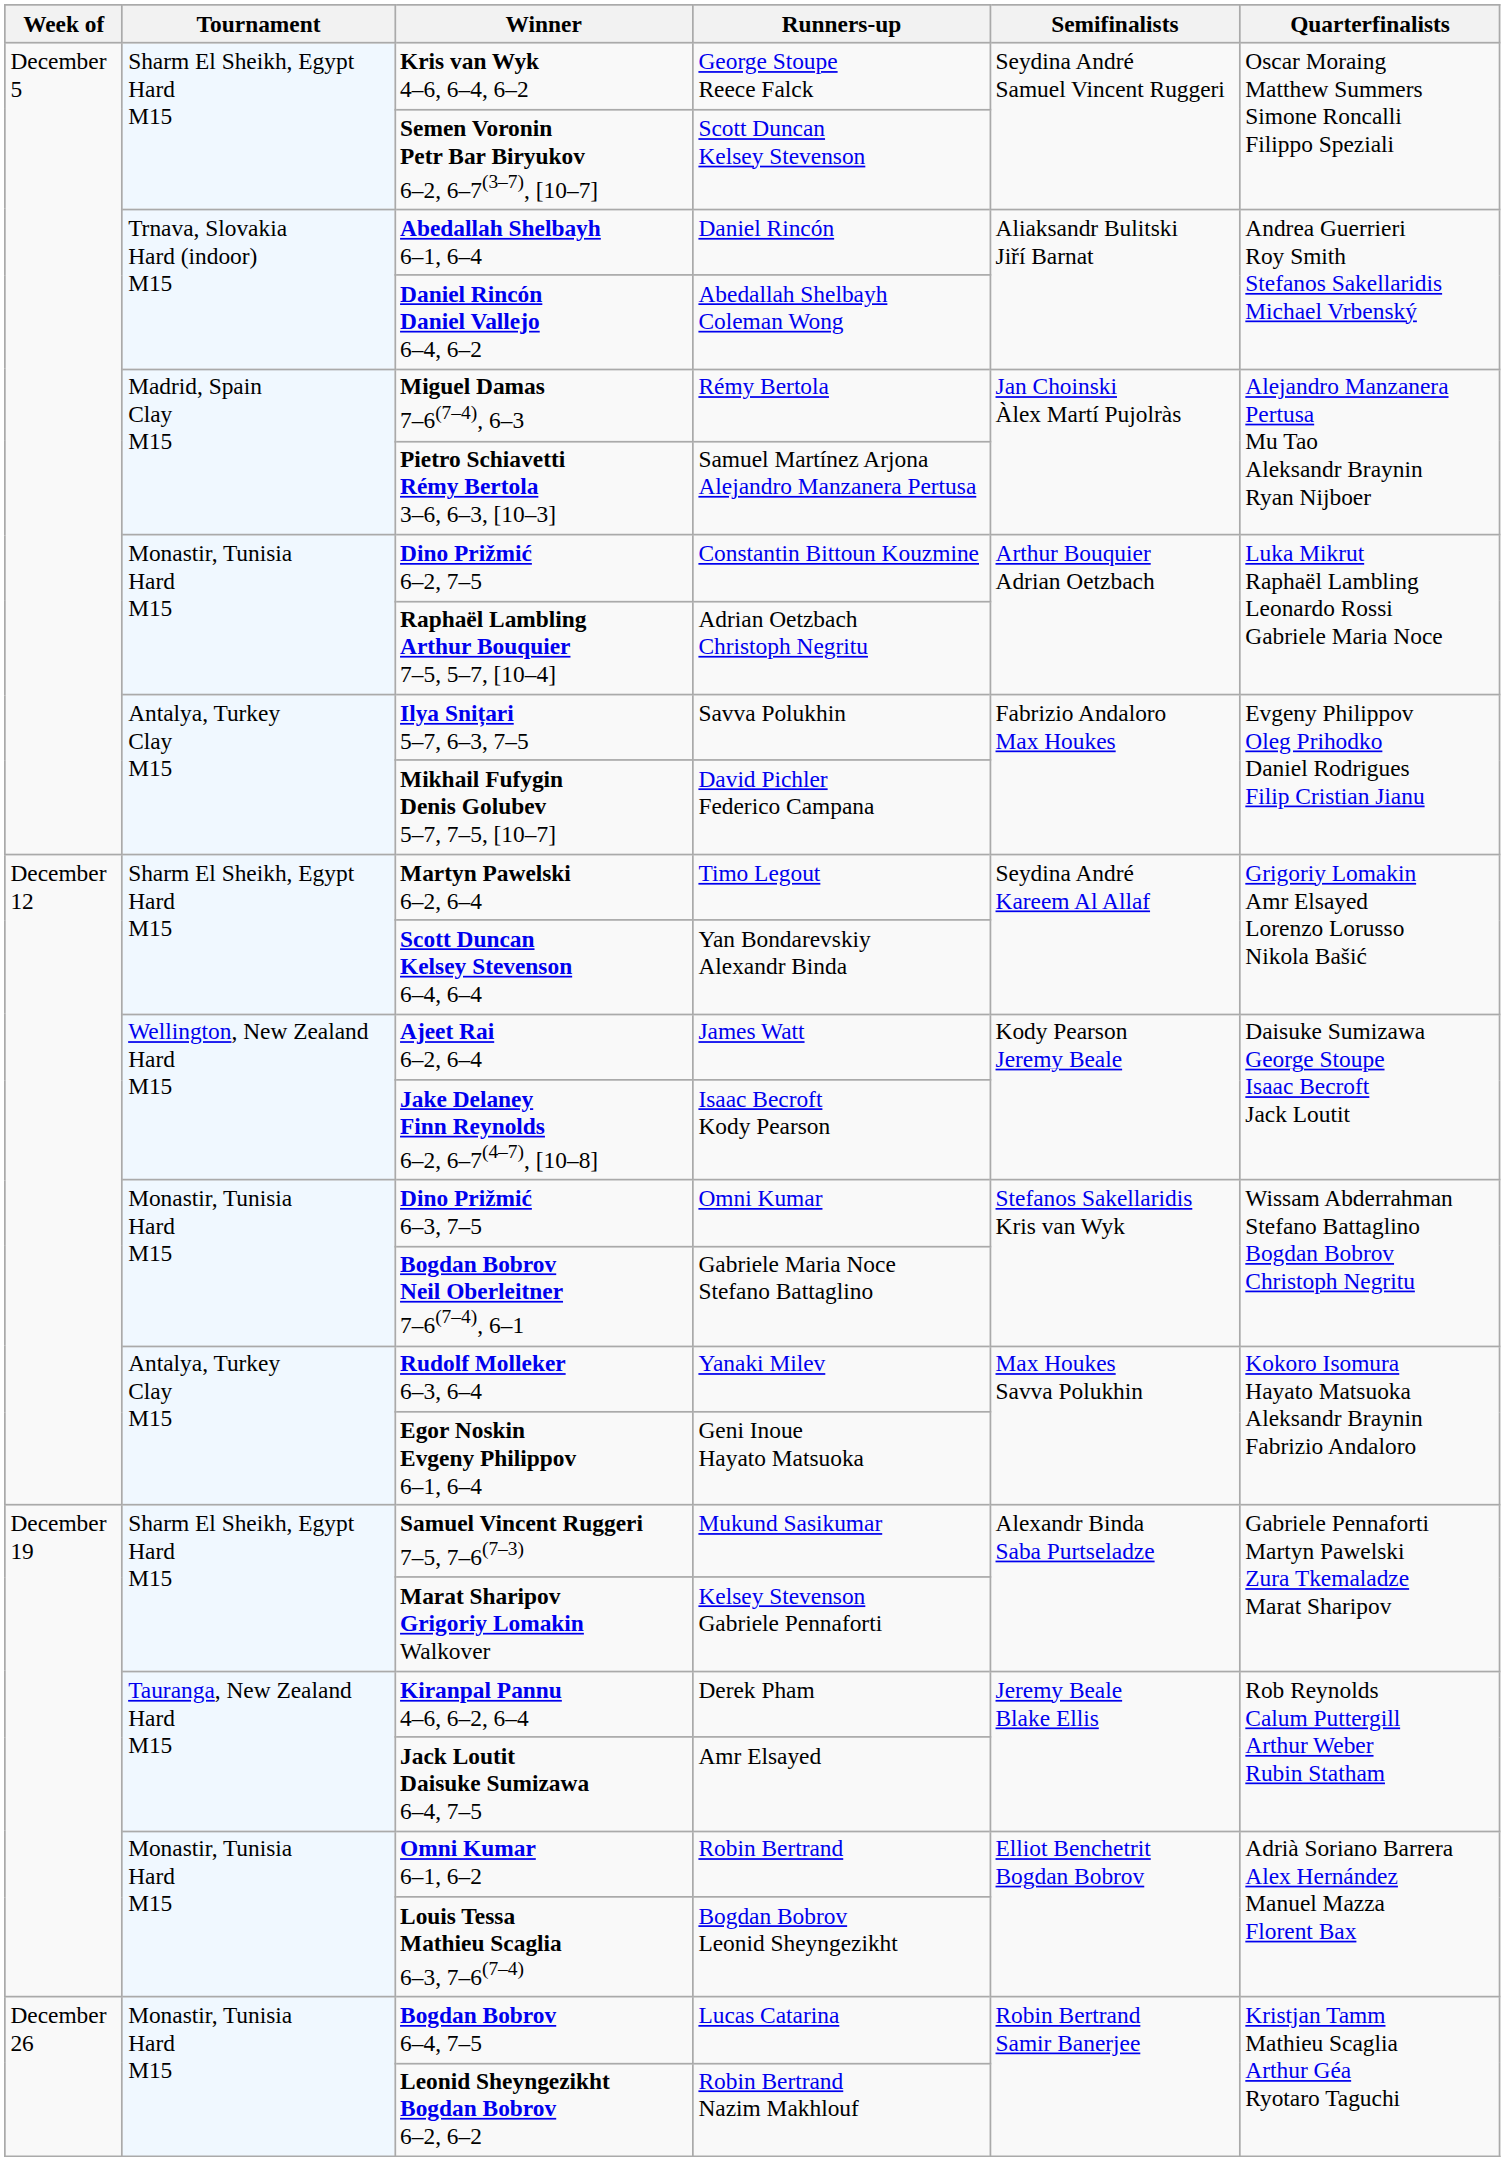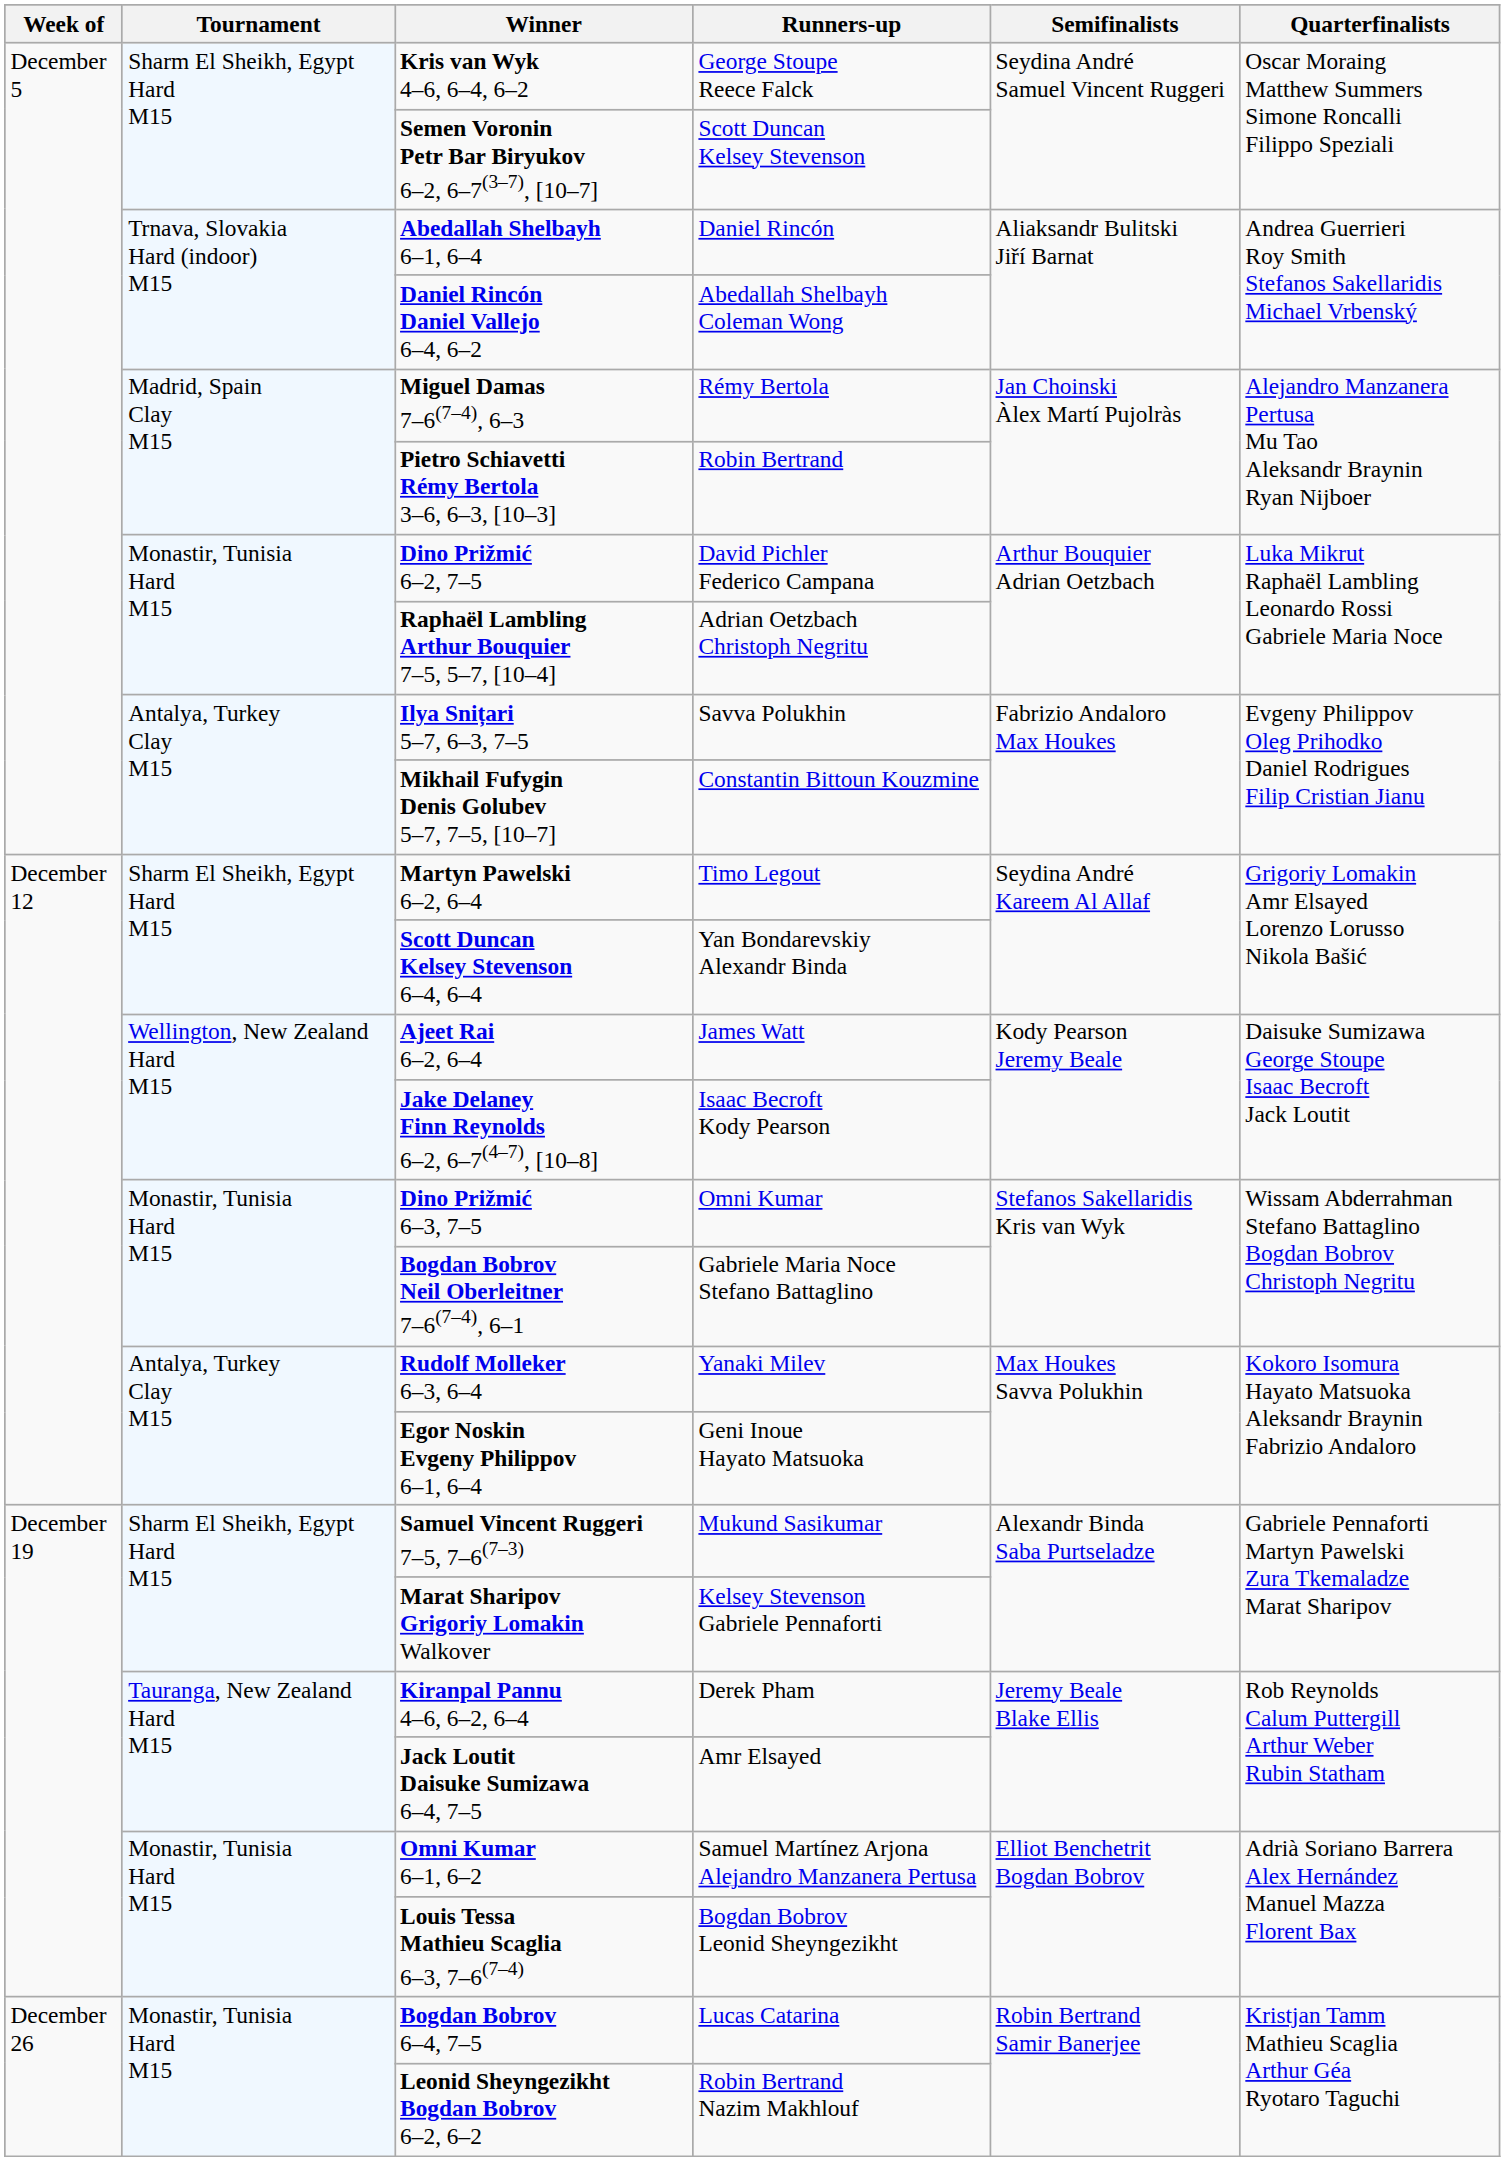 <table class="wikitable" style="font-size:85%;">
 <tr>
 <th width="65">Week of</th>
 <th style="width:190px;">Tournament</th>
 <th style="width:210px;">Winner</th>
 <th style="width:210px;">Runners-up</th>
 <th style="width:170px;">Semifinalists</th>
 <th style="width:170px;">Quarterfinalists</th>
 </tr>
 <tr style="vertical-align:top">
 <td rowspan=10>December 5</td>
 <td rowspan="2" style="background:#f0f8ff;">Sharm El Sheikh, Egypt <br> Hard <br> M15 <br> </td>
 <td><strong> Kris van Wyk</strong> <br> 4–6, 6–4, 6–2</td>
 <td> <a href='#'>George Stoupe</a> <br>  Reece Falck</td>
 <td rowspan=2> Seydina André <br>  Samuel Vincent Ruggeri</td>
 <td rowspan=2> Oscar Moraing <br>  Matthew Summers <br>  Simone Roncalli <br>  Filippo Speziali</td>
 </tr>
 <tr style="vertical-align:top">
 <td><strong> Semen Voronin <br>  Petr Bar Biryukov</strong> <br> 6–2, 6–7<sup>(3–7)</sup>, [10–7]</td>
 <td> <a href='#'>Scott Duncan</a> <br>  <a href='#'>Kelsey Stevenson</a></td>
 </tr>
 <tr style="vertical-align:top">
 <td rowspan="2" style="background:#f0f8ff;">Trnava, Slovakia <br> Hard (indoor) <br> M15 <br> </td>
 <td><strong> <a href='#'>Abedallah Shelbayh</a></strong> <br> 6–1, 6–4</td>
 <td> <a href='#'>Daniel Rincón</a></td>
 <td rowspan=2> Aliaksandr Bulitski <br>  Jiří Barnat</td>
 <td rowspan=2> Andrea Guerrieri <br>  Roy Smith <br>  <a href='#'>Stefanos Sakellaridis</a> <br>  <a href='#'>Michael Vrbenský</a></td>
 </tr>
 <tr style="vertical-align:top">
 <td><strong> <a href='#'>Daniel Rincón</a> <br>  <a href='#'>Daniel Vallejo</a></strong> <br> 6–4, 6–2</td>
 <td> <a href='#'>Abedallah Shelbayh</a> <br>  <a href='#'>Coleman Wong</a></td>
 </tr>
 <tr style="vertical-align:top">
 <td rowspan="2" style="background:#f0f8ff;">Madrid, Spain <br> Clay <br> M15 <br> </td>
 <td><strong> Miguel Damas</strong> <br> 7–6<sup>(7–4)</sup>, 6–3</td>
 <td> <a href='#'>Rémy Bertola</a></td>
 <td rowspan=2> <a href='#'>Jan Choinski</a> <br>  Àlex Martí Pujolràs</td>
 <td rowspan=2> <a href='#'>Alejandro Manzanera Pertusa</a> <br>  Mu Tao <br>  Aleksandr Braynin <br>  Ryan Nijboer</td>
 </tr>
 <tr style="vertical-align:top">
 <td><strong> Pietro Schiavetti <br>  <a href='#'>Rémy Bertola</a></strong> <br> 3–6, 6–3, [10–3]</td>
-<td> Samuel Martínez Arjona <br>  <a href='#'>Alejandro Manzanera Pertusa</a></td>
+<td> <a href='#'>Robin Bertrand</a></td>
 </tr>
 <tr style="vertical-align:top">
 <td rowspan="2" style="background:#f0f8ff;">Monastir, Tunisia <br> Hard <br> M15 <br> </td>
 <td><strong> <a href='#'>Dino Prižmić</a></strong> <br> 6–2, 7–5</td>
-<td> <a href='#'>Constantin Bittoun Kouzmine</a></td>
+<td> <a href='#'>David Pichler</a> <br>  Federico Campana</td>
 <td rowspan=2> <a href='#'>Arthur Bouquier</a> <br>  Adrian Oetzbach</td>
 <td rowspan=2> <a href='#'>Luka Mikrut</a> <br>  Raphaël Lambling <br>  Leonardo Rossi <br>  Gabriele Maria Noce</td>
 </tr>
 <tr style="vertical-align:top">
 <td><strong> Raphaël Lambling <br>  <a href='#'>Arthur Bouquier</a></strong> <br> 7–5, 5–7, [10–4]</td>
 <td> Adrian Oetzbach <br>  <a href='#'>Christoph Negritu</a></td>
 </tr>
 <tr style="vertical-align:top">
 <td rowspan="2" style="background:#f0f8ff;">Antalya, Turkey <br> Clay <br> M15 <br> </td>
 <td><strong> <a href='#'>Ilya Snițari</a></strong> <br> 5–7, 6–3, 7–5</td>
 <td> Savva Polukhin</td>
 <td rowspan=2> Fabrizio Andaloro <br>  <a href='#'>Max Houkes</a></td>
 <td rowspan=2> Evgeny Philippov <br>  <a href='#'>Oleg Prihodko</a> <br>  Daniel Rodrigues <br>  <a href='#'>Filip Cristian Jianu</a></td>
 </tr>
 <tr style="vertical-align:top">
 <td><strong> Mikhail Fufygin <br>  Denis Golubev</strong> <br> 5–7, 7–5, [10–7]</td>
-<td> <a href='#'>David Pichler</a> <br>  Federico Campana</td>
+<td> <a href='#'>Constantin Bittoun Kouzmine</a></td>
 </tr>
 <tr style="vertical-align:top">
 <td rowspan=8>December 12</td>
 <td rowspan="2" style="background:#f0f8ff;">Sharm El Sheikh, Egypt <br> Hard <br> M15 <br> </td>
 <td><strong> Martyn Pawelski</strong> <br> 6–2, 6–4</td>
 <td> <a href='#'>Timo Legout</a></td>
 <td rowspan=2> Seydina André <br>  <a href='#'>Kareem Al Allaf</a></td>
 <td rowspan=2> <a href='#'>Grigoriy Lomakin</a> <br>  Amr Elsayed <br>  Lorenzo Lorusso <br>  Nikola Bašić</td>
 </tr>
 <tr style="vertical-align:top">
 <td><strong> <a href='#'>Scott Duncan</a> <br>  <a href='#'>Kelsey Stevenson</a></strong> <br> 6–4, 6–4</td>
 <td> Yan Bondarevskiy <br>  Alexandr Binda</td>
 </tr>
 <tr style="vertical-align:top">
 <td rowspan="2" style="background:#f0f8ff;"><a href='#'>Wellington</a>, New Zealand <br> Hard <br> M15 <br> </td>
 <td><strong> <a href='#'>Ajeet Rai</a></strong> <br> 6–2, 6–4</td>
 <td> <a href='#'>James Watt</a></td>
 <td rowspan=2> Kody Pearson <br>  <a href='#'>Jeremy Beale</a></td>
 <td rowspan=2> Daisuke Sumizawa <br>  <a href='#'>George Stoupe</a> <br>  <a href='#'>Isaac Becroft</a> <br>  Jack Loutit</td>
 </tr>
 <tr style="vertical-align:top">
 <td><strong> <a href='#'>Jake Delaney</a> <br>  <a href='#'>Finn Reynolds</a></strong> <br> 6–2, 6–7<sup>(4–7)</sup>, [10–8]</td>
 <td> <a href='#'>Isaac Becroft</a> <br>  Kody Pearson</td>
 </tr>
 <tr style="vertical-align:top">
 <td rowspan="2" style="background:#f0f8ff;">Monastir, Tunisia <br> Hard <br> M15 <br> </td>
 <td><strong> <a href='#'>Dino Prižmić</a></strong> <br> 6–3, 7–5</td>
 <td> <a href='#'>Omni Kumar</a></td>
 <td rowspan=2> <a href='#'>Stefanos Sakellaridis</a> <br>  Kris van Wyk</td>
 <td rowspan=2> Wissam Abderrahman <br>  Stefano Battaglino <br>  <a href='#'>Bogdan Bobrov</a> <br>  <a href='#'>Christoph Negritu</a></td>
 </tr>
 <tr style="vertical-align:top">
 <td><strong> <a href='#'>Bogdan Bobrov</a> <br>  <a href='#'>Neil Oberleitner</a></strong> <br> 7–6<sup>(7–4)</sup>, 6–1</td>
 <td> Gabriele Maria Noce <br>  Stefano Battaglino</td>
 </tr>
 <tr style="vertical-align:top">
 <td rowspan="2" style="background:#f0f8ff;">Antalya, Turkey <br> Clay <br> M15 <br> </td>
 <td><strong> <a href='#'>Rudolf Molleker</a></strong> <br> 6–3, 6–4</td>
 <td> <a href='#'>Yanaki Milev</a></td>
 <td rowspan=2> <a href='#'>Max Houkes</a> <br>  Savva Polukhin</td>
 <td rowspan=2> <a href='#'>Kokoro Isomura</a> <br>  Hayato Matsuoka <br>  Aleksandr Braynin <br>  Fabrizio Andaloro</td>
 </tr>
 <tr style="vertical-align:top">
 <td><strong> Egor Noskin <br>  Evgeny Philippov</strong> <br> 6–1, 6–4</td>
 <td> Geni Inoue <br>  Hayato Matsuoka</td>
 </tr>
 <tr style="vertical-align:top">
 <td rowspan=6>December 19</td>
 <td rowspan="2" style="background:#f0f8ff;">Sharm El Sheikh, Egypt <br> Hard <br> M15 <br> </td>
 <td><strong> Samuel Vincent Ruggeri</strong> <br> 7–5, 7–6<sup>(7–3)</sup></td>
 <td> <a href='#'>Mukund Sasikumar</a></td>
 <td rowspan=2> Alexandr Binda <br>  <a href='#'>Saba Purtseladze</a></td>
 <td rowspan=2> Gabriele Pennaforti <br>  Martyn Pawelski <br>  <a href='#'>Zura Tkemaladze</a> <br>  Marat Sharipov</td>
 </tr>
 <tr style="vertical-align:top">
 <td><strong> Marat Sharipov <br>  <a href='#'>Grigoriy Lomakin</a></strong> <br> Walkover</td>
 <td> <a href='#'>Kelsey Stevenson</a> <br>  Gabriele Pennaforti</td>
 </tr>
 <tr style="vertical-align:top">
 <td rowspan="2" style="background:#f0f8ff;"><a href='#'>Tauranga</a>, New Zealand <br> Hard <br> M15 <br> </td>
 <td><strong> <a href='#'>Kiranpal Pannu</a></strong> <br> 4–6, 6–2, 6–4</td>
 <td> Derek Pham</td>
 <td rowspan=2> <a href='#'>Jeremy Beale</a> <br>  <a href='#'>Blake Ellis</a></td>
 <td rowspan=2> Rob Reynolds <br>  <a href='#'>Calum Puttergill</a> <br>  <a href='#'>Arthur Weber</a> <br>  <a href='#'>Rubin Statham</a></td>
 </tr>
 <tr style="vertical-align:top">
 <td><strong> Jack Loutit <br>  Daisuke Sumizawa</strong> <br> 6–4, 7–5</td>
 <td> Amr Elsayed</td>
 </tr>
 <tr style="vertical-align:top">
 <td rowspan="2" style="background:#f0f8ff;">Monastir, Tunisia <br> Hard <br> M15 <br> </td>
 <td><strong> <a href='#'>Omni Kumar</a></strong> <br> 6–1, 6–2</td>
-<td> <a href='#'>Robin Bertrand</a></td>
+<td> Samuel Martínez Arjona <br>  <a href='#'>Alejandro Manzanera Pertusa</a></td>
 <td rowspan=2> <a href='#'>Elliot Benchetrit</a> <br>  <a href='#'>Bogdan Bobrov</a></td>
 <td rowspan=2> Adrià Soriano Barrera <br>  <a href='#'>Alex Hernández</a> <br>  Manuel Mazza <br>  <a href='#'>Florent Bax</a></td>
 </tr>
 <tr style="vertical-align:top">
 <td><strong> Louis Tessa <br>  Mathieu Scaglia</strong> <br> 6–3, 7–6<sup>(7–4)</sup></td>
 <td> <a href='#'>Bogdan Bobrov</a> <br>  Leonid Sheyngezikht</td>
 </tr>
 <tr style="vertical-align:top">
 <td rowspan=2>December 26</td>
 <td rowspan="2" style="background:#f0f8ff;">Monastir, Tunisia <br> Hard <br> M15 <br> </td>
 <td><strong> <a href='#'>Bogdan Bobrov</a></strong> <br> 6–4, 7–5</td>
 <td> <a href='#'>Lucas Catarina</a></td>
 <td rowspan=2> <a href='#'>Robin Bertrand</a> <br>  <a href='#'>Samir Banerjee</a></td>
 <td rowspan=2> <a href='#'>Kristjan Tamm</a> <br>  Mathieu Scaglia <br>  <a href='#'>Arthur Géa</a> <br>  Ryotaro Taguchi</td>
 </tr>
 <tr style="vertical-align:top">
 <td><strong> Leonid Sheyngezikht <br>  <a href='#'>Bogdan Bobrov</a></strong> <br> 6–2, 6–2</td>
 <td> <a href='#'>Robin Bertrand</a> <br>  Nazim Makhlouf</td>
 </tr>
 <tr style="vertical-align:top">
 </tr>
 </table>
